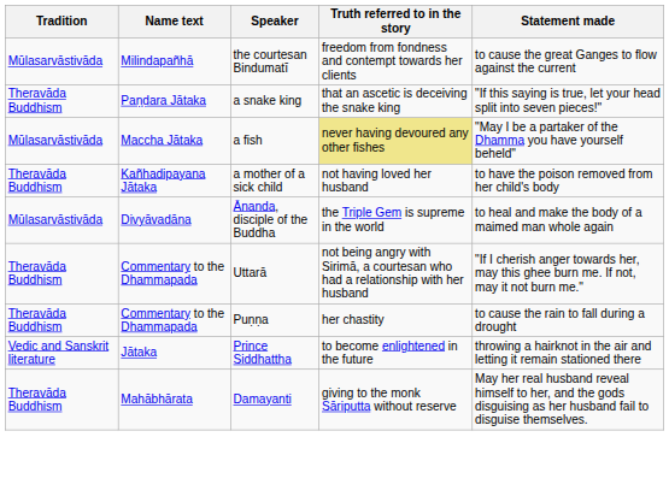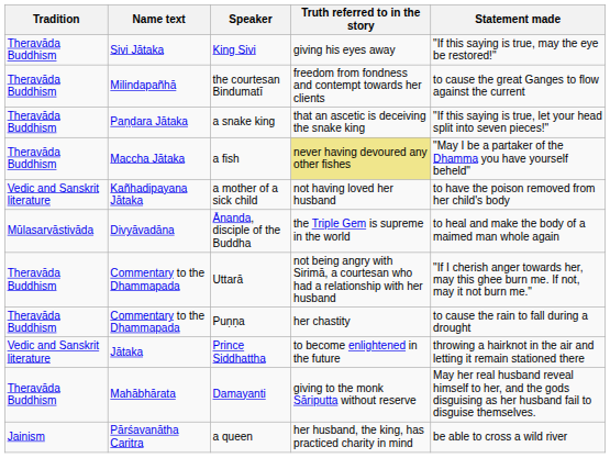 <table class="wikitable sortable">
 <tr>
 <th>Tradition</th>
 <th>Name text</th>
 <th>Speaker</th>
 <th>Truth referred to in the story</th>
 <th>Statement made</th>
 </tr>
 <tr>
-<td><a href='#'>Mūlasarvāstivāda</a></td>
+<td><a href='#'>Theravāda Buddhism</a></td>
+<td><a href='#'>Sivi Jātaka</a></td>
+<td><a href='#'>King Sivi</a></td>
+<td>giving his eyes away</td>
+<td>"If this saying is true, may the eye be restored!"</td>
+</tr>
+<tr>
+<td><a href='#'>Theravāda Buddhism</a></td>
 <td><a href='#'>Milindapañhā</a></td>
 <td>the courtesan Bindumatī</td>
 <td>freedom from fondness and contempt towards her clients</td>
 <td>to cause the great Ganges to flow against the current</td>
 </tr>
 <tr>
 <td><a href='#'>Theravāda Buddhism</a></td>
 <td><a href='#'>Paṇḍara Jātaka</a></td>
 <td>a snake king</td>
 <td>that an ascetic is deceiving the snake king</td>
 <td>"If this saying is true, let your head split into seven pieces!"</td>
 </tr>
 <tr>
-<td><a href='#'>Mūlasarvāstivāda</a></td>
+<td><a href='#'>Theravāda Buddhism</a></td>
 <td><a href='#'>Maccha Jātaka</a></td>
 <td>a fish</td>
 <td style="background: khaki;">never having devoured any other fishes</td>
 <td>"May I be a partaker of the <a href='#'>Dhamma</a> you have yourself beheld"</td>
 </tr>
 <tr>
-<td><a href='#'>Theravāda Buddhism</a></td>
+<td><a href='#'>Vedic and Sanskrit literature</a></td>
 <td><a href='#'>Kañhadipayana Jātaka</a></td>
 <td>a mother of a sick child</td>
 <td>not having loved her husband</td>
 <td>to have the poison removed from her child's body</td>
 </tr>
 <tr>
 <td><a href='#'>Mūlasarvāstivāda</a></td>
 <td><a href='#'>Divyāvadāna</a></td>
 <td><a href='#'>Ānanda</a>, disciple of the Buddha</td>
 <td>the <a href='#'>Triple Gem</a> is supreme in the world</td>
 <td>to heal and make the body of a maimed man whole again</td>
 </tr>
 <tr>
 <td><a href='#'>Theravāda Buddhism</a></td>
 <td><a href='#'>Commentary</a> to the <a href='#'>Dhammapada</a></td>
 <td>Uttarā</td>
 <td>not being angry with Sirimā, a courtesan who had a relationship with her husband</td>
 <td>"If I cherish anger towards her, may this ghee burn me. If not, may it not burn me."</td>
 </tr>
 <tr>
 <td><a href='#'>Theravāda Buddhism</a></td>
 <td><a href='#'>Commentary</a> to the <a href='#'>Dhammapada</a></td>
 <td>Puṇṇa</td>
 <td>her chastity</td>
 <td>to cause the rain to fall during a drought</td>
 </tr>
 <tr>
 <td><a href='#'>Vedic and Sanskrit literature</a></td>
 <td><a href='#'>Jātaka</a></td>
 <td><a href='#'>Prince Siddhattha</a></td>
 <td>to become <a href='#'>enlightened</a> in the future</td>
 <td>throwing a hairknot in the air and letting it remain stationed there</td>
 </tr>
 <tr>
 <td><a href='#'>Theravāda Buddhism</a></td>
 <td><a href='#'>Mahābhārata</a></td>
 <td><a href='#'>Damayanti</a></td>
 <td>giving to the monk <a href='#'>Sāriputta</a> without reserve</td>
 <td>May her real husband reveal himself to her, and the gods disguising as her husband fail to disguise themselves.</td>
 </tr>
+<tr>
+<td><a href='#'>Jainism</a></td>
+<td><a href='#'>Pārśavanātha Caritra</a></td>
+<td>a queen</td>
+<td>her husband, the king, has practiced charity in mind</td>
+<td>be able to cross a wild river</td>
+</tr>
 </table>
